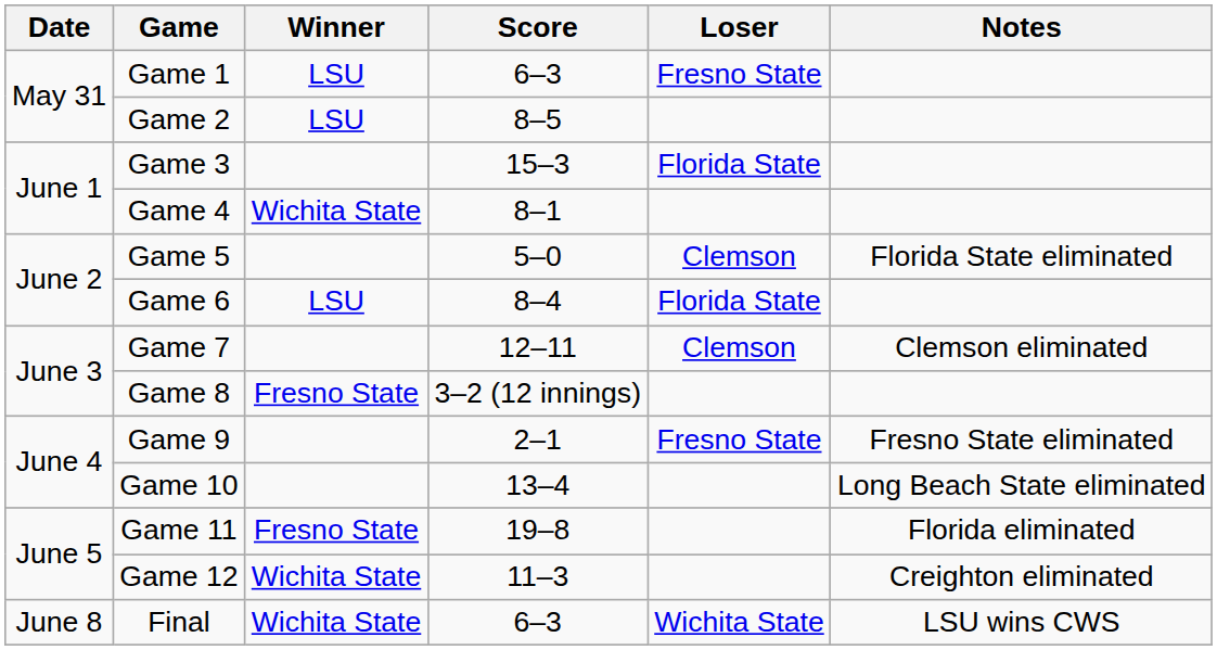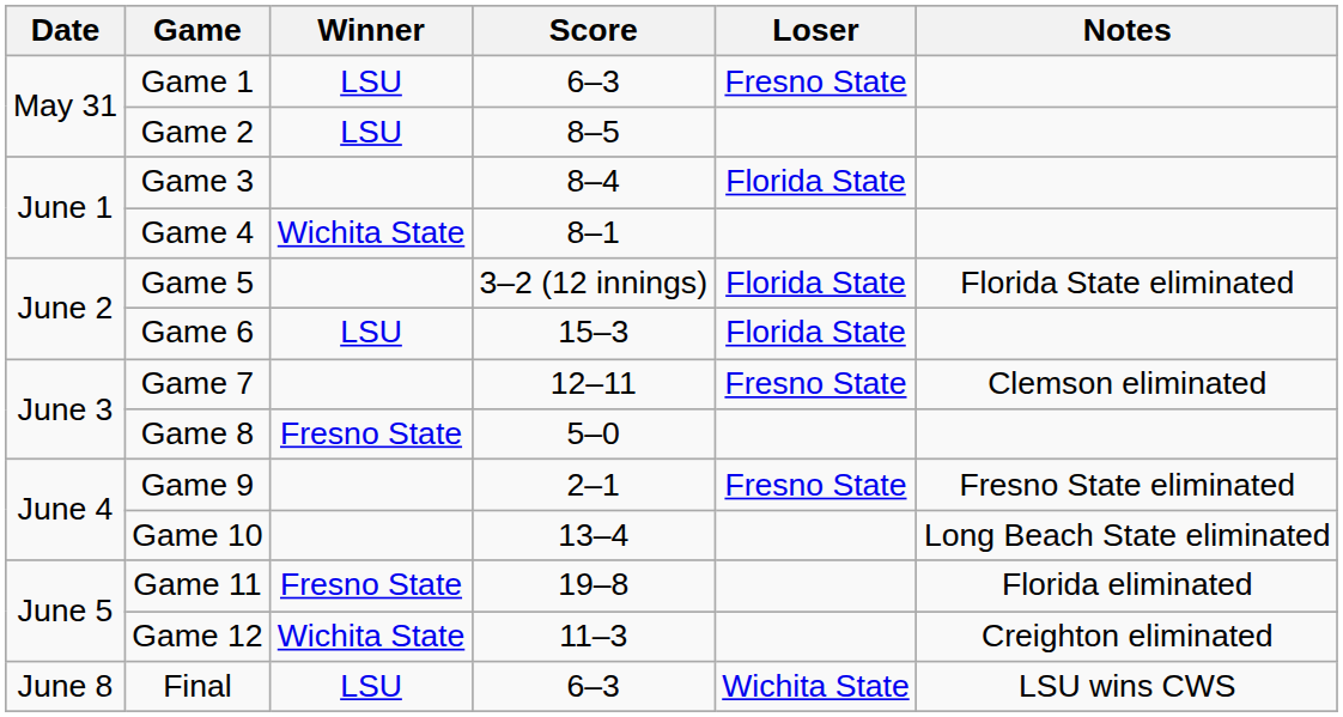 <table class="wikitable">
 <tr>
 <th>Date</th>
 <th>Game</th>
 <th>Winner</th>
 <th>Score</th>
 <th>Loser</th>
 <th>Notes</th>
 </tr>
 <tr align=center>
 <td rowspan=2>May 31</td>
 <td>Game 1</td>
 <td><a href='#'>LSU</a></td>
 <td>6–3</td>
 <td><a href='#'>Fresno State</a></td>
 <td></td>
 </tr>
 <tr align=center>
 <td>Game 2</td>
 <td><a href='#'>LSU</a></td>
 <td>8–5</td>
 <td></td>
 <td></td>
 </tr>
 <tr align=center>
 <td rowspan=2>June 1</td>
 <td>Game 3</td>
 <td></td>
-<td>15–3</td>
+<td>8–4</td>
 <td><a href='#'>Florida State</a></td>
 <td></td>
 </tr>
 <tr align=center>
 <td>Game 4</td>
 <td><a href='#'>Wichita State</a></td>
 <td>8–1</td>
 <td></td>
 <td></td>
 </tr>
 <tr align=center>
 <td rowspan=2>June 2</td>
 <td>Game 5</td>
 <td></td>
-<td>5–0</td>
-<td><a href='#'>Clemson</a></td>
+<td>3–2 (12 innings)</td>
+<td><a href='#'>Florida State</a></td>
 <td>Florida State eliminated</td>
 </tr>
 <tr align=center>
 <td>Game 6</td>
 <td><a href='#'>LSU</a></td>
-<td>8–4</td>
+<td>15–3</td>
 <td><a href='#'>Florida State</a></td>
 <td></td>
 </tr>
 <tr align=center>
 <td rowspan=2>June 3</td>
 <td>Game 7</td>
 <td></td>
 <td>12–11</td>
-<td><a href='#'>Clemson</a></td>
+<td><a href='#'>Fresno State</a></td>
 <td>Clemson eliminated</td>
 </tr>
 <tr align=center>
 <td>Game 8</td>
 <td><a href='#'>Fresno State</a></td>
-<td>3–2 (12 innings)</td>
+<td>5–0</td>
 <td></td>
 <td></td>
 </tr>
 <tr align=center>
 <td rowspan=2>June 4</td>
 <td>Game 9</td>
 <td></td>
 <td>2–1</td>
 <td><a href='#'>Fresno State</a></td>
 <td>Fresno State eliminated</td>
 </tr>
 <tr align=center>
 <td>Game 10</td>
 <td></td>
 <td>13–4</td>
 <td></td>
 <td>Long Beach State eliminated</td>
 </tr>
 <tr align=center>
 <td rowspan=2>June 5</td>
 <td>Game 11</td>
 <td><a href='#'>Fresno State</a></td>
 <td>19–8</td>
 <td></td>
 <td>Florida eliminated</td>
 </tr>
 <tr align=center>
 <td>Game 12</td>
 <td><a href='#'>Wichita State</a></td>
 <td>11–3</td>
 <td></td>
 <td>Creighton eliminated</td>
 </tr>
 <tr align=center>
 <td>June 8</td>
 <td>Final</td>
-<td><a href='#'>Wichita State</a></td>
+<td><a href='#'>LSU</a></td>
 <td>6–3</td>
 <td><a href='#'>Wichita State</a></td>
 <td>LSU wins CWS</td>
 </tr>
 </table>
